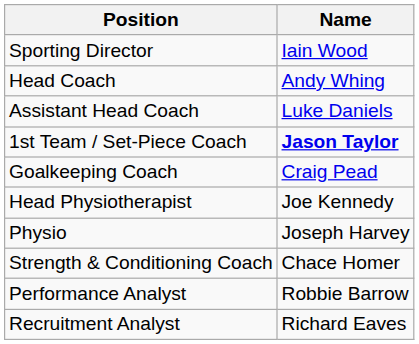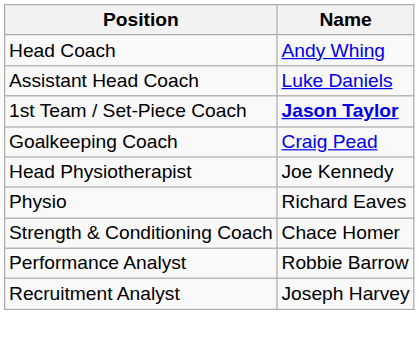 <table class="wikitable">
 <tr>
 <th>Position</th>
 <th>Name</th>
-</tr>
-<tr>
-<td>Sporting Director</td>
-<td> <a href='#'>Iain Wood</a></td>
 </tr>
 <tr>
 <td>Head Coach</td>
 <td> <a href='#'>Andy Whing</a></td>
 </tr>
 <tr>
 <td>Assistant Head Coach</td>
 <td> <a href='#'>Luke Daniels</a></td>
 </tr>
 <tr>
 <td>1st Team / Set-Piece Coach</td>
 <td><strong> <a href='#'>Jason Taylor</a></strong></td>
 </tr>
 <tr>
 <td>Goalkeeping Coach</td>
 <td> <a href='#'>Craig Pead</a></td>
 </tr>
 <tr>
 <td>Head Physiotherapist</td>
 <td> Joe Kennedy</td>
 </tr>
 <tr>
 <td>Physio</td>
-<td> Joseph Harvey</td>
+<td> Richard Eaves</td>
 </tr>
 <tr>
 <td>Strength & Conditioning Coach</td>
 <td> Chace Homer</td>
 </tr>
 <tr>
 <td>Performance Analyst</td>
 <td> Robbie Barrow</td>
 </tr>
 <tr>
 <td>Recruitment Analyst</td>
-<td> Richard Eaves</td>
+<td> Joseph Harvey</td>
 </tr>
 </table>
